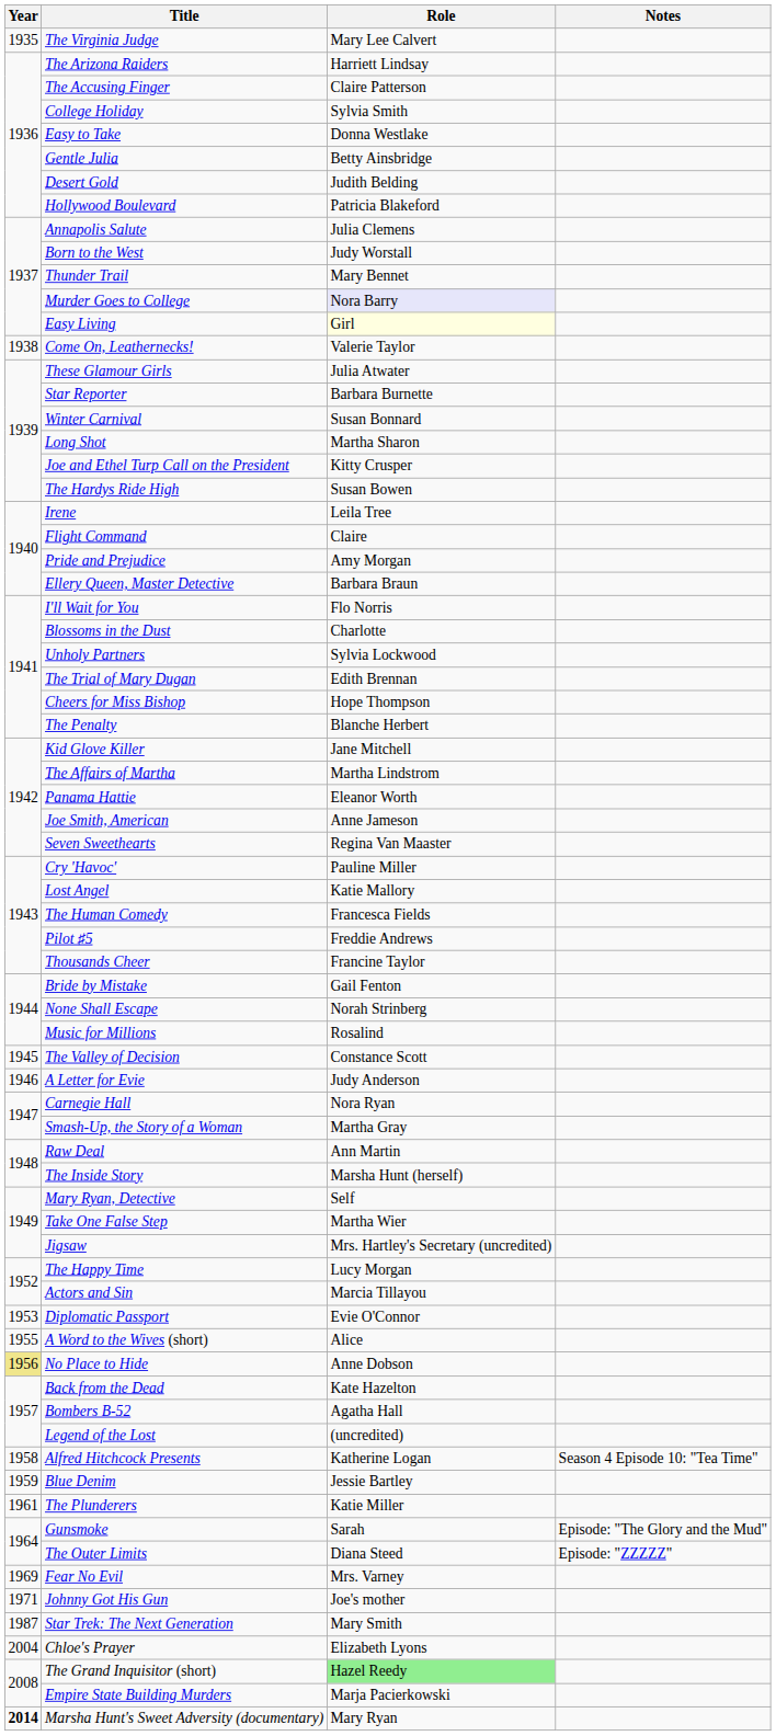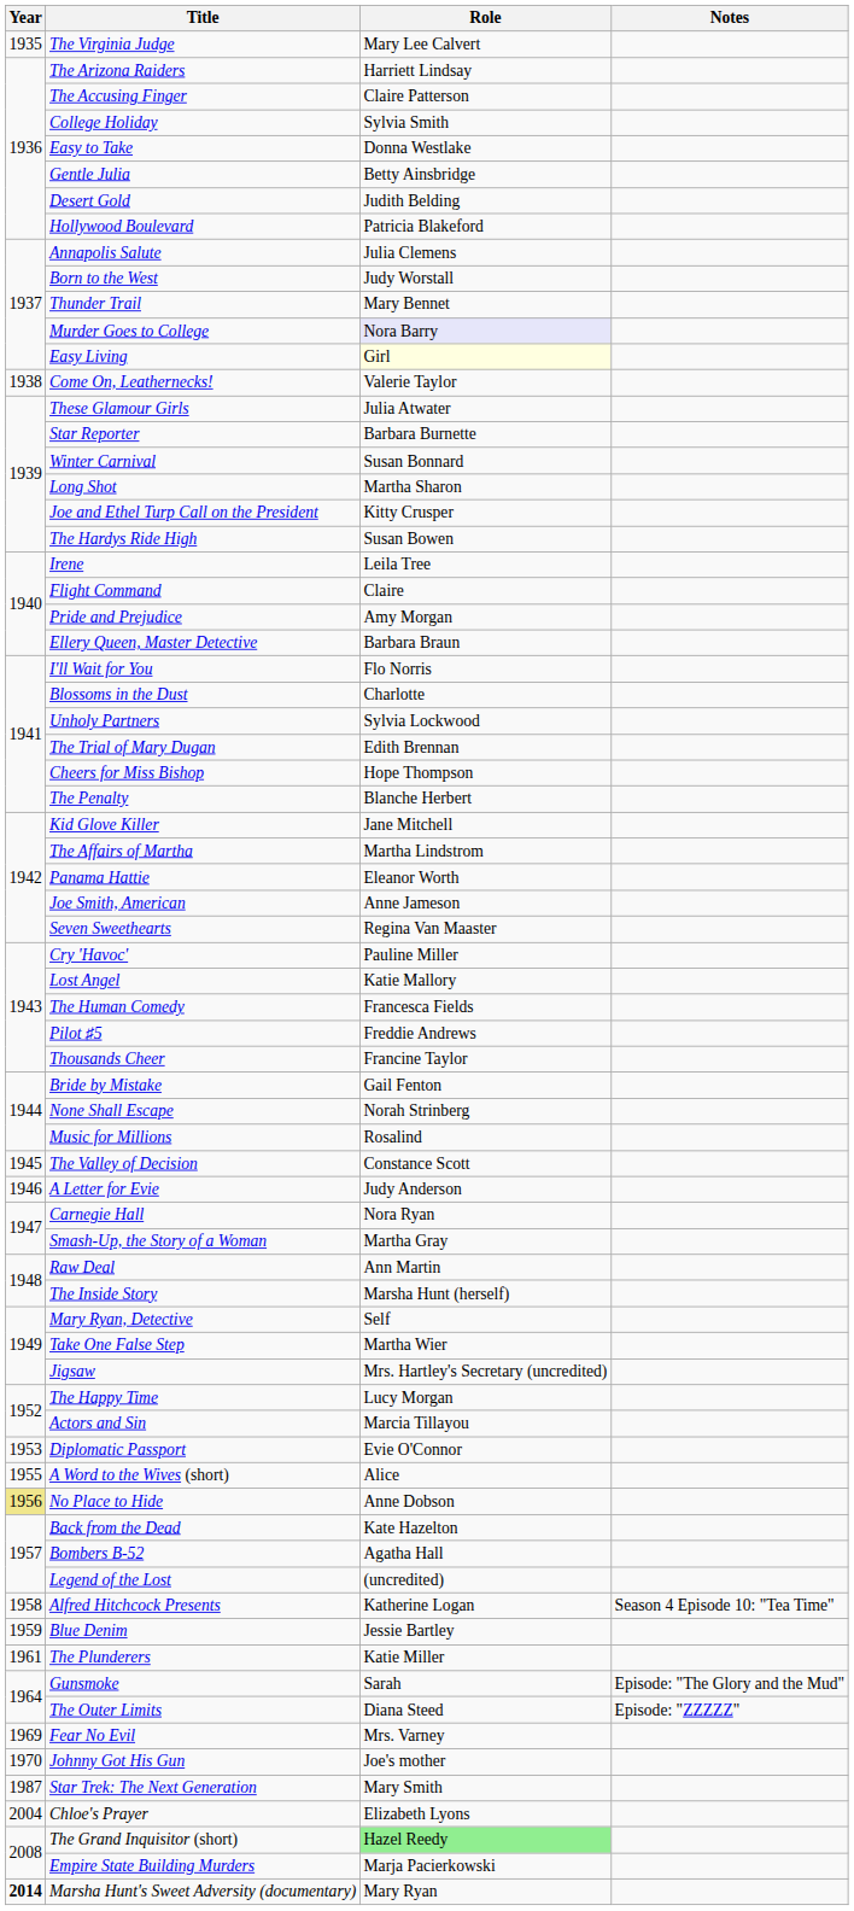 <table class="wikitable">
 <tr>
 <th>Year</th>
 <th>Title</th>
 <th>Role</th>
 <th>Notes</th>
 </tr>
 <tr>
 <td>1935</td>
 <td><em><a href='#'>The Virginia Judge</a></em></td>
 <td>Mary Lee Calvert</td>
 <td></td>
 </tr>
 <tr>
 <td rowspan=7>1936</td>
 <td><em><a href='#'>The Arizona Raiders</a></em></td>
 <td>Harriett Lindsay</td>
 <td></td>
 </tr>
 <tr>
 <td><em><a href='#'>The Accusing Finger</a></em></td>
 <td>Claire Patterson</td>
 <td></td>
 </tr>
 <tr>
 <td><em><a href='#'>College Holiday</a></em></td>
 <td>Sylvia Smith</td>
 <td></td>
 </tr>
 <tr>
 <td><em><a href='#'>Easy to Take</a></em></td>
 <td>Donna Westlake</td>
 <td></td>
 </tr>
 <tr>
 <td><em><a href='#'>Gentle Julia</a></em></td>
 <td>Betty Ainsbridge</td>
 <td></td>
 </tr>
 <tr>
 <td><em><a href='#'>Desert Gold</a></em></td>
 <td>Judith Belding</td>
 <td></td>
 </tr>
 <tr>
 <td><em><a href='#'>Hollywood Boulevard</a></em></td>
 <td>Patricia Blakeford</td>
 <td></td>
 </tr>
 <tr>
 <td rowspan=5>1937</td>
 <td><em><a href='#'>Annapolis Salute</a></em></td>
 <td>Julia Clemens</td>
 <td></td>
 </tr>
 <tr>
 <td><em><a href='#'>Born to the West</a></em></td>
 <td>Judy Worstall</td>
 <td></td>
 </tr>
 <tr>
 <td><em><a href='#'>Thunder Trail</a></em></td>
 <td>Mary Bennet</td>
 <td></td>
 </tr>
 <tr>
 <td><em><a href='#'>Murder Goes to College</a></em></td>
 <td style="background: lavender;">Nora Barry</td>
 <td></td>
 </tr>
 <tr>
 <td><em><a href='#'>Easy Living</a></em></td>
 <td style="background: lightyellow;">Girl</td>
 <td></td>
 </tr>
 <tr>
 <td>1938</td>
 <td><em><a href='#'>Come On, Leathernecks!</a></em></td>
 <td>Valerie Taylor</td>
 <td></td>
 </tr>
 <tr>
 <td rowspan=6>1939</td>
 <td><em><a href='#'>These Glamour Girls</a></em></td>
 <td>Julia Atwater</td>
 <td></td>
 </tr>
 <tr>
 <td><em><a href='#'>Star Reporter</a></em></td>
 <td>Barbara Burnette</td>
 <td></td>
 </tr>
 <tr>
 <td><em><a href='#'>Winter Carnival</a></em></td>
 <td>Susan Bonnard</td>
 <td></td>
 </tr>
 <tr>
 <td><em><a href='#'>Long Shot</a></em></td>
 <td>Martha Sharon</td>
 <td></td>
 </tr>
 <tr>
 <td><em><a href='#'>Joe and Ethel Turp Call on the President</a></em></td>
 <td>Kitty Crusper</td>
 <td></td>
 </tr>
 <tr>
 <td><em><a href='#'>The Hardys Ride High</a></em></td>
 <td>Susan Bowen</td>
 <td></td>
 </tr>
 <tr>
 <td rowspan=4>1940</td>
 <td><em><a href='#'>Irene</a></em></td>
 <td>Leila Tree</td>
 <td></td>
 </tr>
 <tr>
 <td><em><a href='#'>Flight Command</a></em></td>
 <td>Claire</td>
 <td></td>
 </tr>
 <tr>
 <td><em><a href='#'>Pride and Prejudice</a></em></td>
 <td>Amy Morgan</td>
 <td></td>
 </tr>
 <tr>
 <td><em><a href='#'>Ellery Queen, Master Detective</a></em></td>
 <td>Barbara Braun</td>
 <td></td>
 </tr>
 <tr>
 <td rowspan=6>1941</td>
 <td><em><a href='#'>I'll Wait for You</a></em></td>
 <td>Flo Norris</td>
 <td></td>
 </tr>
 <tr>
 <td><em><a href='#'>Blossoms in the Dust</a></em></td>
 <td>Charlotte</td>
 <td></td>
 </tr>
 <tr>
 <td><em><a href='#'>Unholy Partners</a></em></td>
 <td>Sylvia Lockwood</td>
 <td></td>
 </tr>
 <tr>
 <td><em><a href='#'>The Trial of Mary Dugan</a></em></td>
 <td>Edith Brennan</td>
 <td></td>
 </tr>
 <tr>
 <td><em><a href='#'>Cheers for Miss Bishop</a></em></td>
 <td>Hope Thompson</td>
 <td></td>
 </tr>
 <tr>
 <td><em><a href='#'>The Penalty</a></em></td>
 <td>Blanche Herbert</td>
 <td></td>
 </tr>
 <tr>
 <td rowspan=5>1942</td>
 <td><em><a href='#'>Kid Glove Killer</a></em></td>
 <td>Jane Mitchell</td>
 <td></td>
 </tr>
 <tr>
 <td><em><a href='#'>The Affairs of Martha</a></em></td>
 <td>Martha Lindstrom</td>
 <td></td>
 </tr>
 <tr>
 <td><em><a href='#'>Panama Hattie</a></em></td>
 <td>Eleanor Worth</td>
 <td></td>
 </tr>
 <tr>
 <td><em><a href='#'>Joe Smith, American</a></em></td>
 <td>Anne Jameson</td>
 <td></td>
 </tr>
 <tr>
 <td><em><a href='#'>Seven Sweethearts</a></em></td>
 <td>Regina Van Maaster</td>
 <td></td>
 </tr>
 <tr>
 <td rowspan=5>1943</td>
 <td><em><a href='#'>Cry 'Havoc'</a></em></td>
 <td>Pauline Miller</td>
 <td></td>
 </tr>
 <tr>
 <td><em><a href='#'>Lost Angel</a></em></td>
 <td>Katie Mallory</td>
 <td></td>
 </tr>
 <tr>
 <td><em><a href='#'>The Human Comedy</a></em></td>
 <td>Francesca Fields</td>
 <td></td>
 </tr>
 <tr>
 <td><em><a href='#'>Pilot ♯5</a></em></td>
 <td>Freddie Andrews</td>
 <td></td>
 </tr>
 <tr>
 <td><em><a href='#'>Thousands Cheer</a></em></td>
 <td>Francine Taylor</td>
 <td></td>
 </tr>
 <tr>
 <td rowspan=3>1944</td>
 <td><em><a href='#'>Bride by Mistake</a></em></td>
 <td>Gail Fenton</td>
 <td></td>
 </tr>
 <tr>
 <td><em><a href='#'>None Shall Escape</a></em></td>
 <td>Norah Strinberg</td>
 <td></td>
 </tr>
 <tr>
 <td><em><a href='#'>Music for Millions</a></em></td>
 <td>Rosalind</td>
 <td></td>
 </tr>
 <tr>
 <td rowspan=1>1945</td>
 <td><em><a href='#'>The Valley of Decision</a></em></td>
 <td>Constance Scott</td>
 <td></td>
 </tr>
 <tr>
 <td rowspan=1>1946</td>
 <td><em><a href='#'>A Letter for Evie</a></em></td>
 <td>Judy Anderson</td>
 <td></td>
 </tr>
 <tr>
 <td rowspan=2>1947</td>
 <td><em><a href='#'>Carnegie Hall</a></em></td>
 <td>Nora Ryan</td>
 <td></td>
 </tr>
 <tr>
 <td><em><a href='#'>Smash-Up, the Story of a Woman</a></em></td>
 <td>Martha Gray</td>
 <td></td>
 </tr>
 <tr>
 <td rowspan=2>1948</td>
 <td><em><a href='#'>Raw Deal</a></em></td>
 <td>Ann Martin</td>
 <td></td>
 </tr>
 <tr>
 <td><em><a href='#'>The Inside Story</a></em></td>
 <td>Marsha Hunt (herself)</td>
 <td></td>
 </tr>
 <tr>
 <td rowspan=3>1949</td>
 <td><em><a href='#'>Mary Ryan, Detective</a></em></td>
 <td>Self</td>
 <td></td>
 </tr>
 <tr>
 <td><em><a href='#'>Take One False Step</a></em></td>
 <td>Martha Wier</td>
 <td></td>
 </tr>
 <tr>
 <td><em><a href='#'>Jigsaw</a></em></td>
 <td>Mrs. Hartley's Secretary (uncredited)</td>
 <td></td>
 </tr>
 <tr>
 <td rowspan=2>1952</td>
 <td><em><a href='#'>The Happy Time</a></em></td>
 <td>Lucy Morgan</td>
 <td></td>
 </tr>
 <tr>
 <td><em><a href='#'>Actors and Sin</a></em></td>
 <td>Marcia Tillayou</td>
 <td></td>
 </tr>
 <tr>
 <td>1953</td>
 <td><em><a href='#'>Diplomatic Passport</a></em></td>
 <td>Evie O'Connor</td>
 <td></td>
 </tr>
 <tr>
 <td>1955</td>
 <td><em><a href='#'>A Word to the Wives</a></em> (short)</td>
 <td>Alice</td>
 <td></td>
 </tr>
 <tr>
 <td style="background: khaki;">1956</td>
 <td><em><a href='#'>No Place to Hide</a></em></td>
 <td>Anne Dobson</td>
 <td></td>
 </tr>
 <tr>
 <td rowspan=3>1957</td>
 <td><em><a href='#'>Back from the Dead</a></em></td>
 <td>Kate Hazelton</td>
 <td></td>
 </tr>
 <tr>
 <td><em><a href='#'>Bombers B-52</a></em></td>
 <td>Agatha Hall</td>
 <td></td>
 </tr>
 <tr>
 <td><em><a href='#'>Legend of the Lost</a></em></td>
 <td>(uncredited)</td>
 <td></td>
 </tr>
 <tr>
 <td>1958</td>
 <td><em><a href='#'>Alfred Hitchcock Presents</a></em></td>
 <td>Katherine Logan</td>
 <td>Season 4 Episode 10: "Tea Time"</td>
 </tr>
 <tr>
 <td>1959</td>
 <td><em><a href='#'>Blue Denim</a></em></td>
 <td>Jessie Bartley</td>
 <td></td>
 </tr>
 <tr>
 <td>1961</td>
 <td><em><a href='#'>The Plunderers</a></em></td>
 <td>Katie Miller</td>
 <td></td>
 </tr>
 <tr>
 <td rowspan=2>1964</td>
 <td><em><a href='#'>Gunsmoke</a></em></td>
 <td>Sarah</td>
 <td>Episode: "The Glory and the Mud"</td>
 </tr>
 <tr>
 <td><em><a href='#'>The Outer Limits</a></em></td>
 <td>Diana Steed</td>
 <td>Episode: "<a href='#'>ZZZZZ</a>"</td>
 </tr>
 <tr>
 <td>1969</td>
 <td><em><a href='#'>Fear No Evil</a></em></td>
 <td>Mrs. Varney</td>
 <td></td>
 </tr>
 <tr>
-<td>1971</td>
+<td>1970</td>
 <td><em><a href='#'>Johnny Got His Gun</a></em></td>
 <td>Joe's mother</td>
 <td></td>
 </tr>
 <tr>
 <td>1987</td>
 <td><em><a href='#'>Star Trek: The Next Generation</a></em></td>
 <td>Mary Smith</td>
 <td></td>
 </tr>
 <tr>
 <td>2004</td>
 <td><em>Chloe's Prayer</em></td>
 <td>Elizabeth Lyons</td>
 <td></td>
 </tr>
 <tr>
 <td rowspan=2>2008</td>
 <td><em>The Grand Inquisitor</em> (short)</td>
 <td style="background: lightgreen;">Hazel Reedy</td>
 <td></td>
 </tr>
 <tr>
 <td><em><a href='#'>Empire State Building Murders</a></em></td>
 <td>Marja Pacierkowski</td>
 <td></td>
 </tr>
 <tr>
 <td><strong>2014</strong></td>
 <td><em>Marsha Hunt's Sweet Adversity (documentary)</em></td>
 <td>Mary Ryan</td>
 <td></td>
 </tr>
 </table>
